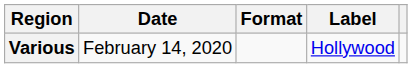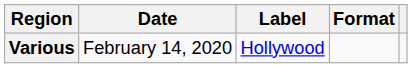 <table class="wikitable plainrowheaders">
 <tr>
 <th scope="col">Region</th>
 <th scope="col">Date</th>
+<th scope="col">Label</th>
 <th scope="col">Format</th>
-<th scope="col">Label</th>
 <th scope="col"></th>
 </tr>
 <tr>
 <th scope="row">Various</th>
 <td>February 14, 2020</td>
+<td><a href='#'>Hollywood</a></td>
 <td></td>
-<td><a href='#'>Hollywood</a></td>
 <td></td>
 </tr>
 </table>
